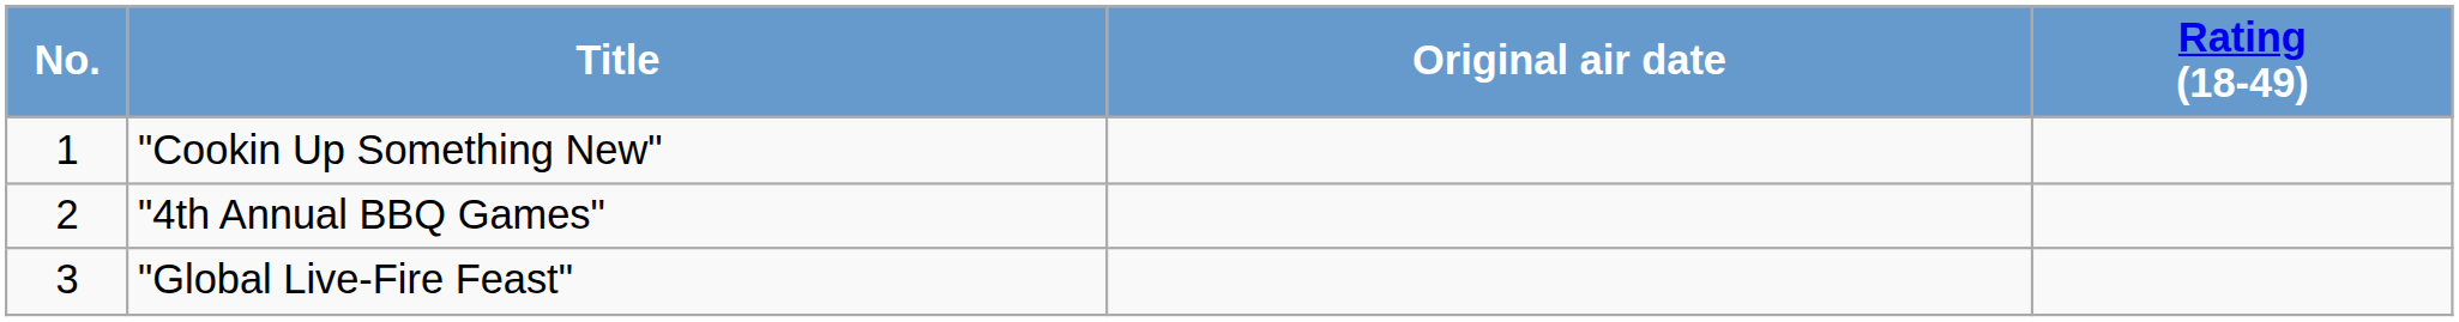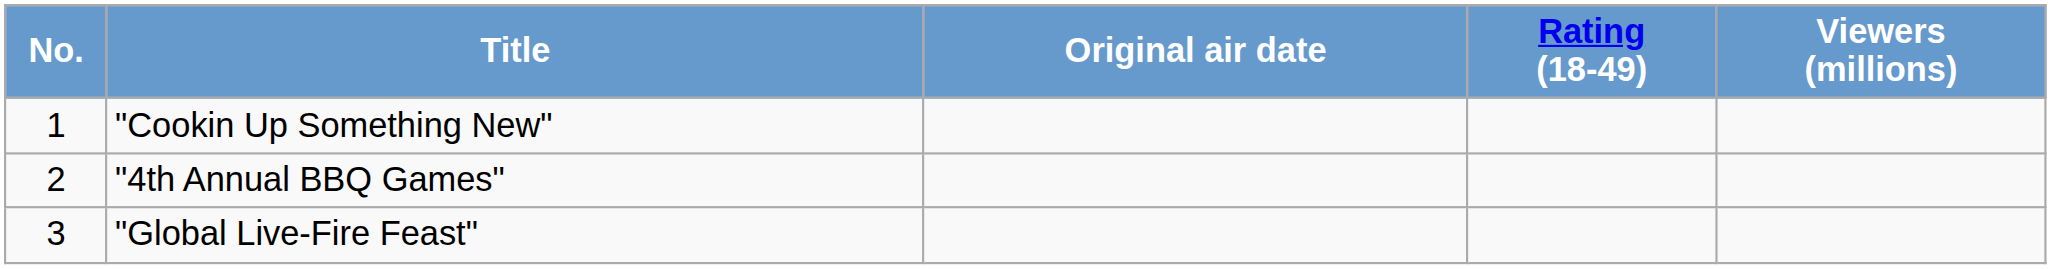 <table class="wikitable plainrowheaders" style="width:60%;">
 <tr>
 <th style="background-color: #6699CC; color: #FFFFFF;" width=5%>No.</th>
 <th style="background-color: #6699CC; color: #FFFFFF;" width=40%>Title</th>
 <th style="background-color: #6699CC; color: #FFFFFF;">Original air date</th>
 <th style="background-color: #6699CC; color: #FFFFFF;"><a href='#'>Rating</a><br>(18-49)</th>
+<th style="background-color: #6699CC; color: #FFFFFF;">Viewers<br>(millions)</th>
 </tr>
 <tr>
 <td align=center>1</td>
 <td>"Cookin Up Something New"</td>
 <td align=center></td>
+<td></td>
 <td></td>
 </tr>
 <tr>
 <td align=center>2</td>
 <td>"4th Annual BBQ Games"</td>
 <td align=center></td>
 <td></td>
+<td></td>
 </tr>
 <tr>
 <td align=center>3</td>
 <td>"Global Live-Fire Feast"</td>
 <td align=center></td>
 <td></td>
+<td></td>
 </tr>
 </table>
